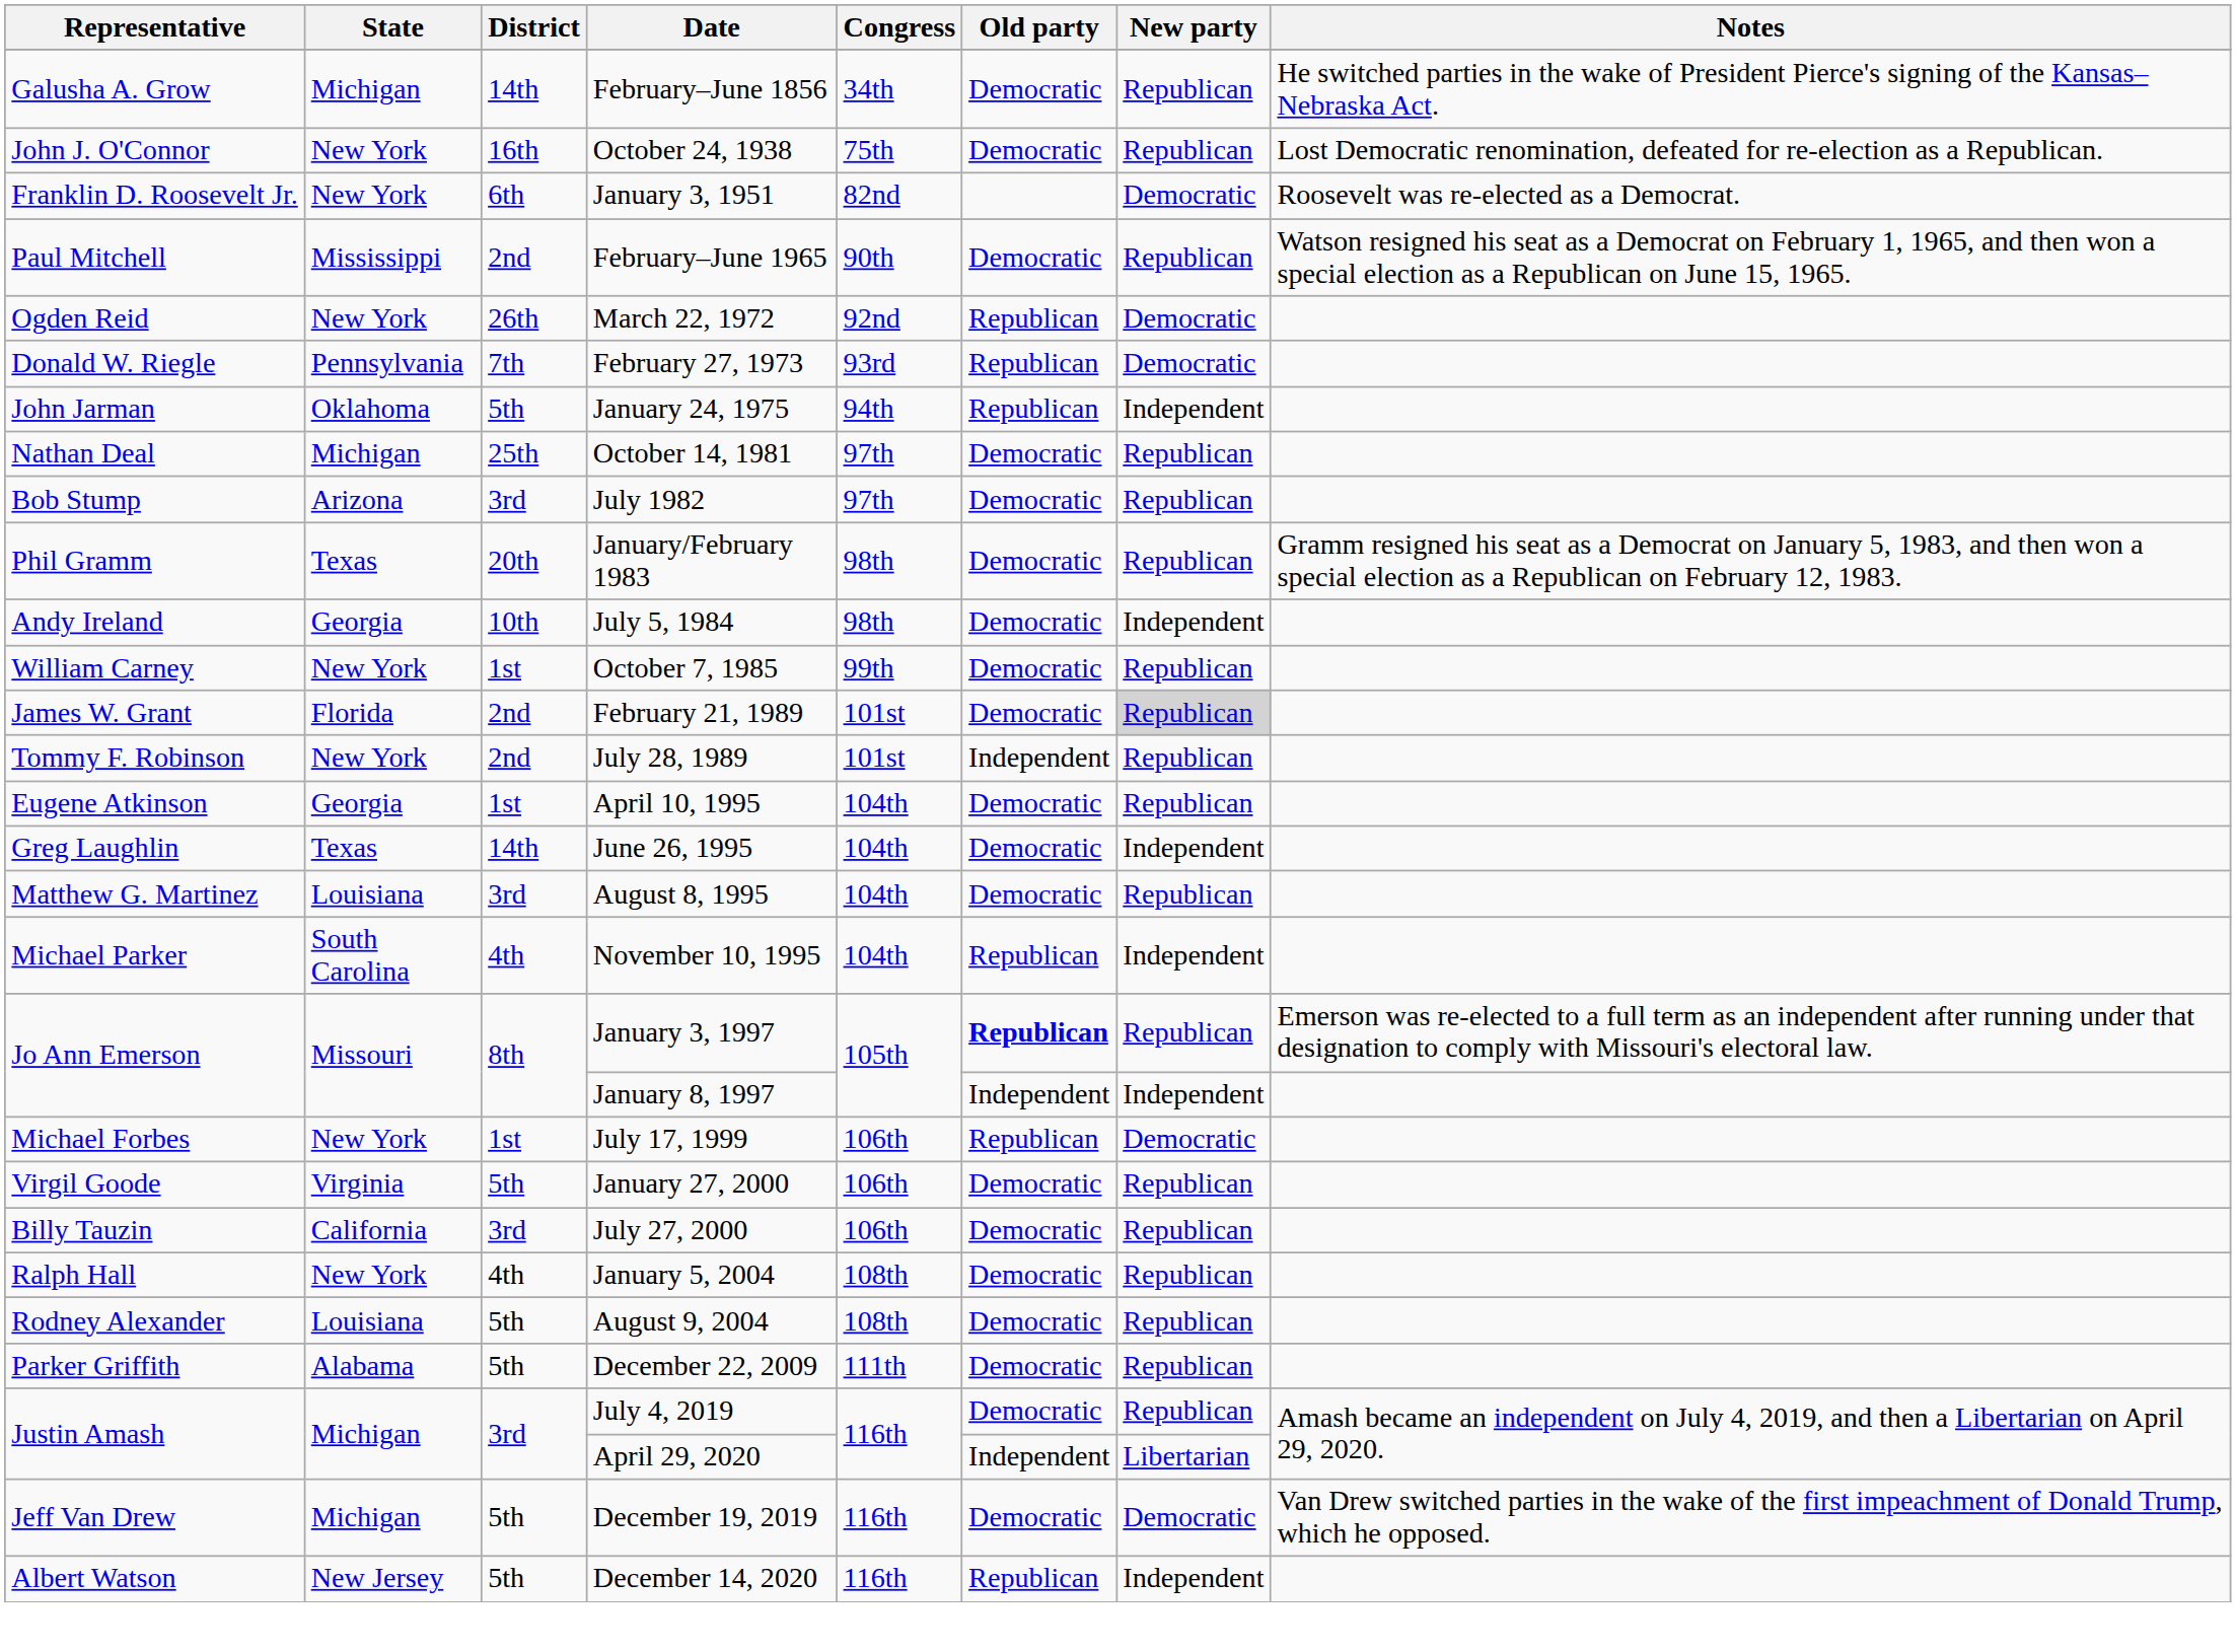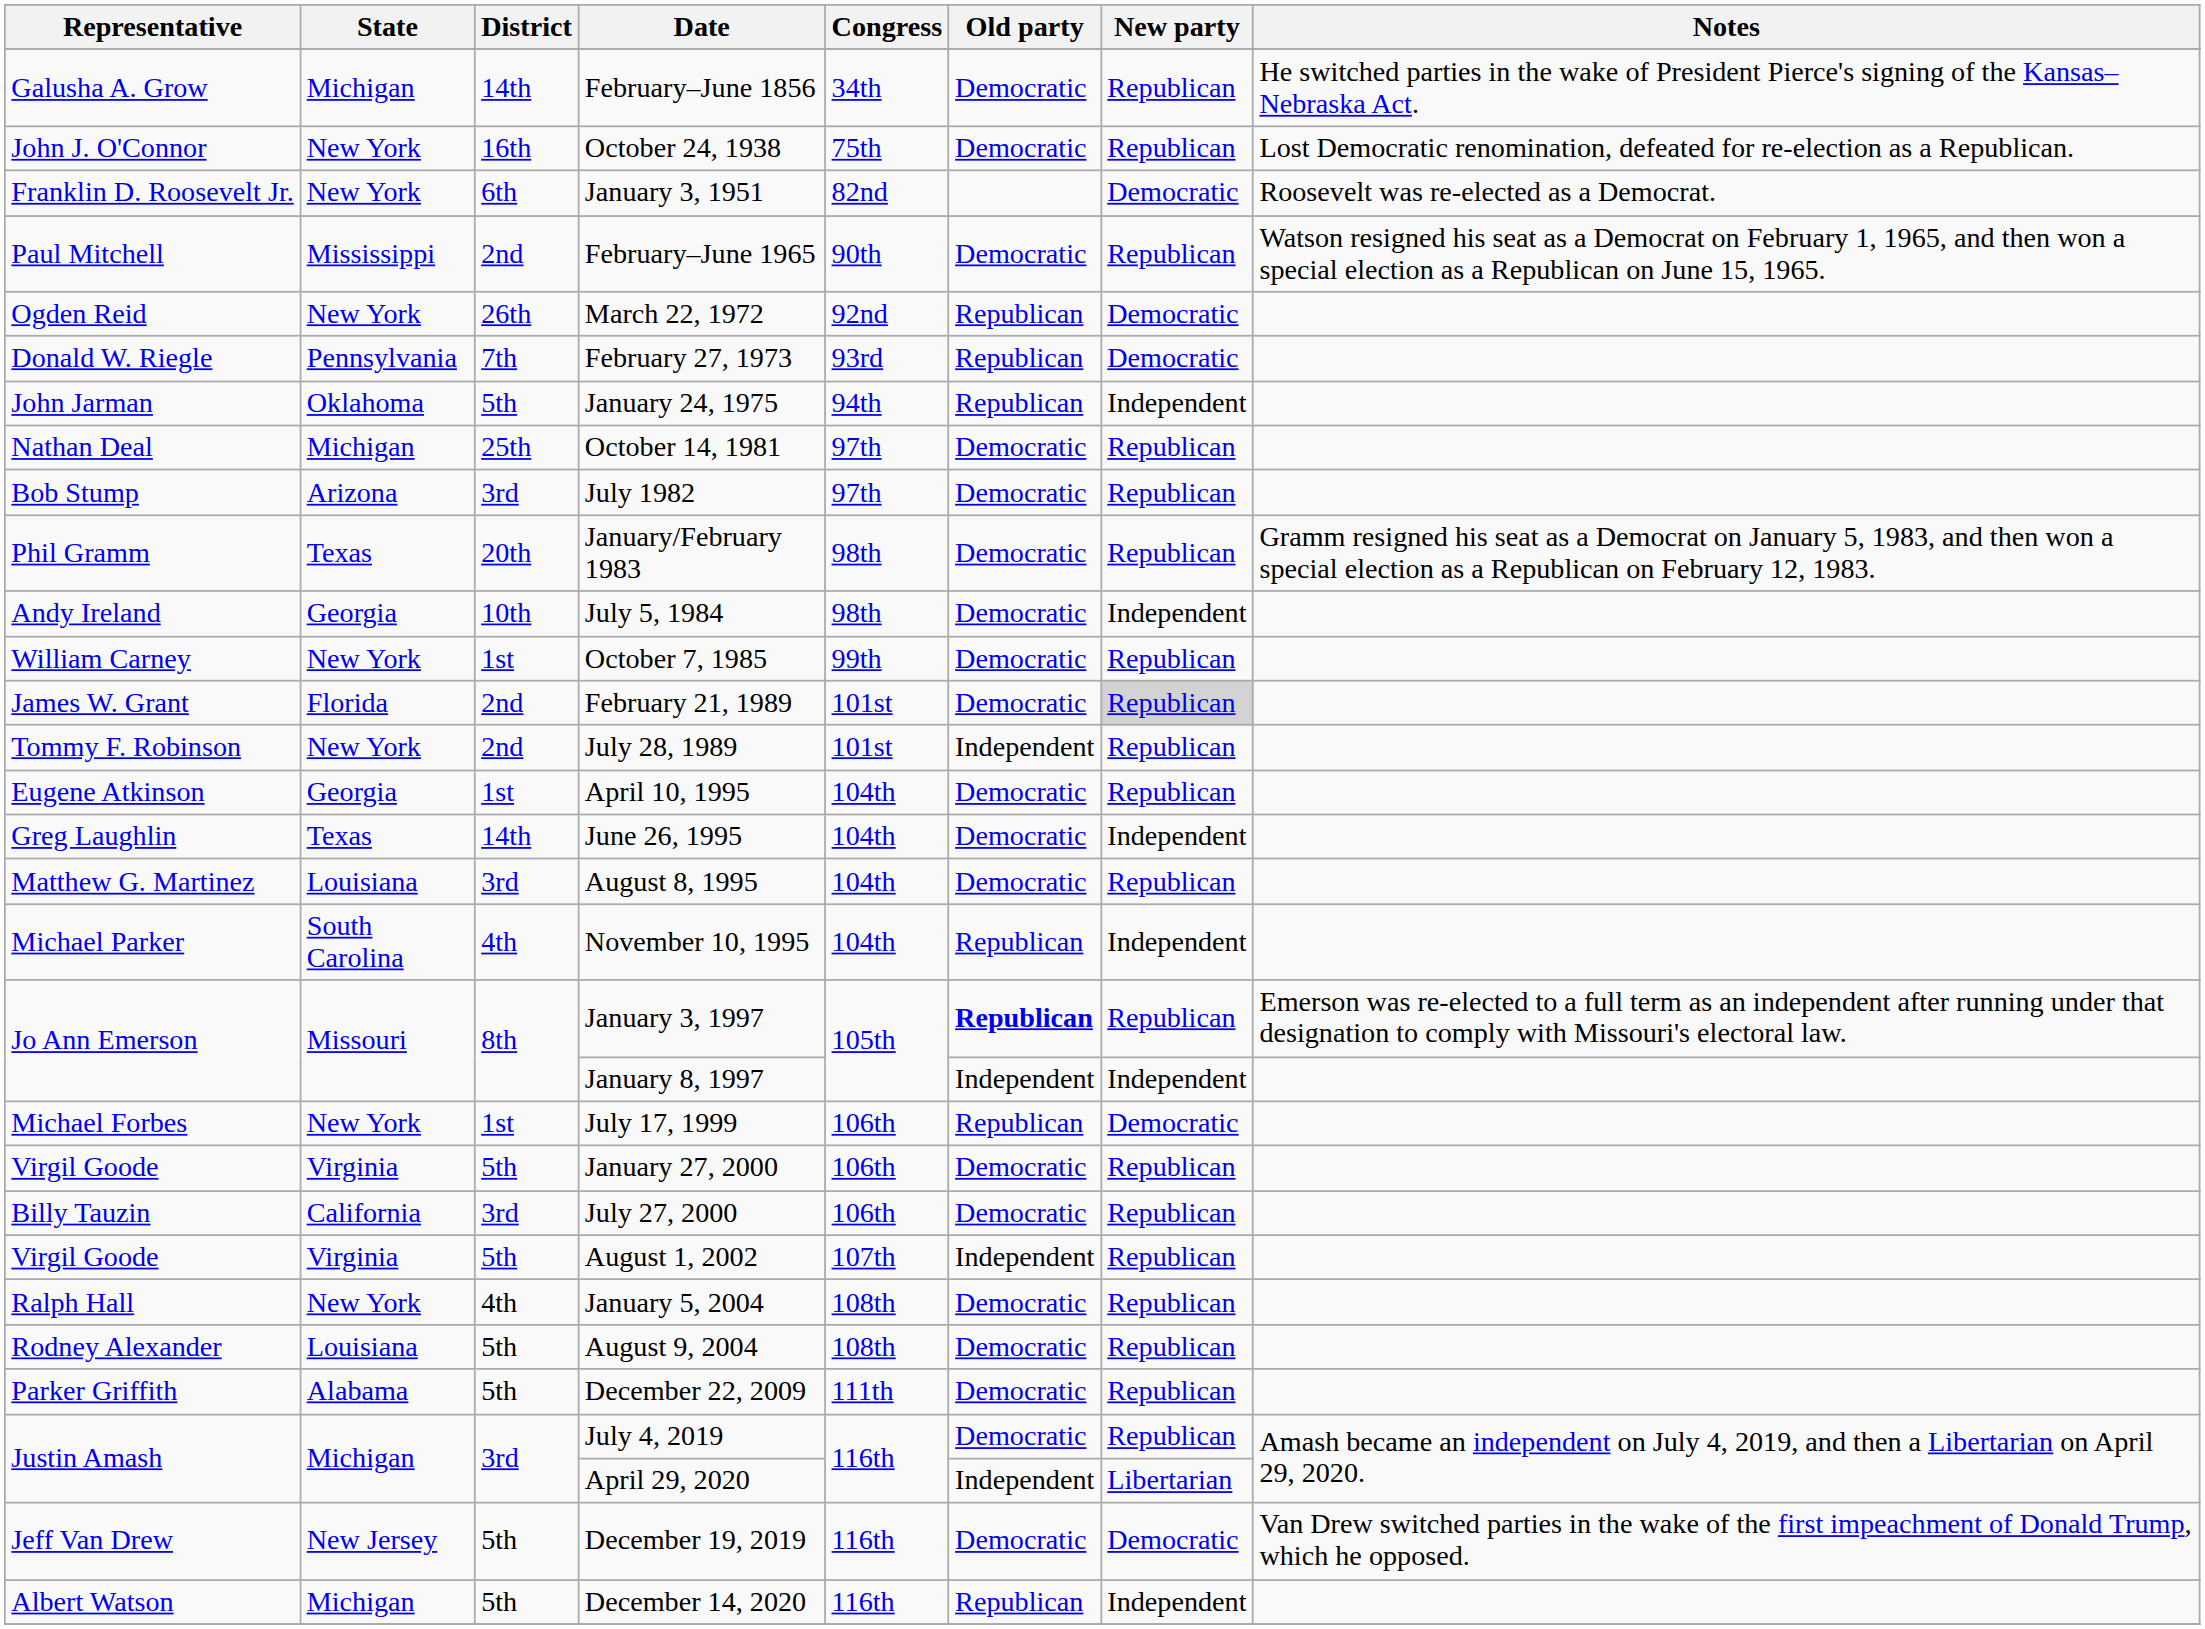 <table class="wikitable sortable">
 <tr>
 <th>Representative</th>
 <th>State</th>
 <th>District</th>
 <th data-sort-type="usLongDate">Date</th>
 <th>Congress</th>
 <th>Old party</th>
 <th>New party</th>
 <th>Notes</th>
 </tr>
 <tr align=center>
 </tr>
 <tr>
 <td nowrap><a href='#'>Galusha A. Grow</a></td>
 <td><a href='#'>Michigan</a></td>
 <td><a href='#'>14th</a></td>
 <td>February–June 1856</td>
 <td><a href='#'>34th</a></td>
 <td><a href='#'>Democratic</a></td>
 <td><a href='#'>Republican</a></td>
 <td>He switched parties in the wake of President Pierce's signing of the <a href='#'>Kansas–Nebraska Act</a>.</td>
 </tr>
 <tr>
 <td nowrap><a href='#'>John J. O'Connor</a></td>
 <td><a href='#'>New York</a></td>
 <td><a href='#'>16th</a></td>
 <td>October 24, 1938</td>
 <td><a href='#'>75th</a></td>
 <td><a href='#'>Democratic</a></td>
 <td><a href='#'>Republican</a></td>
 <td>Lost Democratic renomination, defeated for re-election as a Republican.</td>
 </tr>
 <tr>
 <td nowrap><a href='#'>Franklin D. Roosevelt Jr.</a></td>
 <td><a href='#'>New York</a></td>
 <td><a href='#'>6th</a></td>
 <td>January 3, 1951</td>
 <td><a href='#'>82nd</a></td>
 <td></td>
 <td><a href='#'>Democratic</a></td>
 <td>Roosevelt was re-elected as a Democrat.</td>
 </tr>
 <tr>
 <td nowrap><a href='#'>Paul Mitchell</a></td>
 <td><a href='#'>Mississippi</a></td>
 <td><a href='#'>2nd</a></td>
 <td>February–June 1965</td>
 <td><a href='#'>90th</a></td>
 <td><a href='#'>Democratic</a></td>
 <td><a href='#'>Republican</a></td>
 <td>Watson resigned his seat as a Democrat on February 1, 1965, and then won a special election as a Republican on June 15, 1965.</td>
 </tr>
 <tr>
 <td nowrap><a href='#'>Ogden Reid</a></td>
 <td><a href='#'>New York</a></td>
 <td><a href='#'>26th</a></td>
 <td>March 22, 1972</td>
 <td><a href='#'>92nd</a></td>
 <td><a href='#'>Republican</a></td>
 <td><a href='#'>Democratic</a></td>
 <td></td>
 </tr>
 <tr>
 <td nowrap><a href='#'>Donald W. Riegle</a></td>
 <td><a href='#'>Pennsylvania</a></td>
 <td><a href='#'>7th</a></td>
 <td>February 27, 1973</td>
 <td><a href='#'>93rd</a></td>
 <td><a href='#'>Republican</a></td>
 <td><a href='#'>Democratic</a></td>
 <td></td>
 </tr>
 <tr>
 <td nowrap><a href='#'>John Jarman</a></td>
 <td><a href='#'>Oklahoma</a></td>
 <td><a href='#'>5th</a></td>
 <td>January 24, 1975</td>
 <td><a href='#'>94th</a></td>
 <td><a href='#'>Republican</a></td>
 <td>Independent</td>
 <td></td>
 </tr>
 <tr>
 <td nowrap><a href='#'>Nathan Deal</a></td>
 <td><a href='#'>Michigan</a></td>
 <td><a href='#'>25th</a></td>
 <td>October 14, 1981</td>
 <td><a href='#'>97th</a></td>
 <td><a href='#'>Democratic</a></td>
 <td><a href='#'>Republican</a></td>
 <td></td>
 </tr>
 <tr>
 <td nowrap><a href='#'>Bob Stump</a></td>
 <td><a href='#'>Arizona</a></td>
 <td><a href='#'>3rd</a></td>
 <td>July 1982</td>
 <td><a href='#'>97th</a></td>
 <td><a href='#'>Democratic</a></td>
 <td><a href='#'>Republican</a></td>
 <td></td>
 </tr>
 <tr>
 <td nowrap><a href='#'>Phil Gramm</a></td>
 <td><a href='#'>Texas</a></td>
 <td><a href='#'>20th</a></td>
 <td>January/February 1983</td>
 <td><a href='#'>98th</a></td>
 <td><a href='#'>Democratic</a></td>
 <td><a href='#'>Republican</a></td>
 <td>Gramm resigned his seat as a Democrat on January 5, 1983, and then won a special election as a Republican on February 12, 1983.</td>
 </tr>
 <tr>
 <td nowrap><a href='#'>Andy Ireland</a></td>
 <td><a href='#'>Georgia</a></td>
 <td><a href='#'>10th</a></td>
 <td>July 5, 1984</td>
 <td><a href='#'>98th</a></td>
 <td><a href='#'>Democratic</a></td>
 <td>Independent</td>
 <td></td>
 </tr>
 <tr>
 <td nowrap><a href='#'>William Carney</a></td>
 <td><a href='#'>New York</a></td>
 <td><a href='#'>1st</a></td>
 <td>October 7, 1985</td>
 <td><a href='#'>99th</a></td>
 <td><a href='#'>Democratic</a></td>
 <td><a href='#'>Republican</a></td>
 <td></td>
 </tr>
 <tr>
 <td nowrap><a href='#'>James W. Grant</a></td>
 <td><a href='#'>Florida</a></td>
 <td><a href='#'>2nd</a></td>
 <td>February 21, 1989</td>
 <td><a href='#'>101st</a></td>
 <td><a href='#'>Democratic</a></td>
 <td style="background: lightgrey;"><a href='#'>Republican</a></td>
 <td></td>
 </tr>
 <tr>
 <td nowrap><a href='#'>Tommy F. Robinson</a></td>
 <td><a href='#'>New York</a></td>
 <td><a href='#'>2nd</a></td>
 <td>July 28, 1989</td>
 <td><a href='#'>101st</a></td>
 <td>Independent</td>
 <td><a href='#'>Republican</a></td>
 <td></td>
 </tr>
 <tr>
 <td nowrap><a href='#'>Eugene Atkinson</a></td>
 <td><a href='#'>Georgia</a></td>
 <td><a href='#'>1st</a></td>
 <td>April 10, 1995</td>
 <td><a href='#'>104th</a></td>
 <td><a href='#'>Democratic</a></td>
 <td><a href='#'>Republican</a></td>
 <td></td>
 </tr>
 <tr>
 <td nowrap><a href='#'>Greg Laughlin</a></td>
 <td><a href='#'>Texas</a></td>
 <td><a href='#'>14th</a></td>
 <td>June 26, 1995</td>
 <td><a href='#'>104th</a></td>
 <td><a href='#'>Democratic</a></td>
 <td>Independent</td>
 <td></td>
 </tr>
 <tr>
 <td nowrap><a href='#'>Matthew G. Martinez</a></td>
 <td><a href='#'>Louisiana</a></td>
 <td><a href='#'>3rd</a></td>
 <td>August 8, 1995</td>
 <td><a href='#'>104th</a></td>
 <td><a href='#'>Democratic</a></td>
 <td><a href='#'>Republican</a></td>
 <td></td>
 </tr>
 <tr>
 <td nowrap><a href='#'>Michael Parker</a></td>
 <td><a href='#'>South Carolina</a></td>
 <td><a href='#'>4th</a></td>
 <td>November 10, 1995</td>
 <td><a href='#'>104th</a></td>
 <td><a href='#'>Republican</a></td>
 <td>Independent</td>
 <td></td>
 </tr>
 <tr>
 <td nowrap rowspan=2><a href='#'>Jo Ann Emerson</a></td>
 <td rowspan=2><a href='#'>Missouri</a></td>
 <td rowspan=2><a href='#'>8th</a></td>
 <td>January 3, 1997</td>
 <td rowspan=2><a href='#'>105th</a></td>
 <td><strong><a href='#'>Republican</a></strong></td>
 <td><a href='#'>Republican</a></td>
 <td>Emerson was re-elected to a full term as an independent after running under that designation to comply with Missouri's electoral law.</td>
 </tr>
 <tr>
 <td>January 8, 1997</td>
 <td>Independent</td>
 <td>Independent</td>
 <td></td>
 </tr>
 <tr>
 <td nowrap><a href='#'>Michael Forbes</a></td>
 <td><a href='#'>New York</a></td>
 <td><a href='#'>1st</a></td>
 <td>July 17, 1999</td>
 <td><a href='#'>106th</a></td>
 <td><a href='#'>Republican</a></td>
 <td><a href='#'>Democratic</a></td>
 <td></td>
 </tr>
 <tr>
 <td nowrap><a href='#'>Virgil Goode</a></td>
 <td><a href='#'>Virginia</a></td>
 <td><a href='#'>5th</a></td>
 <td>January 27, 2000</td>
 <td><a href='#'>106th</a></td>
 <td><a href='#'>Democratic</a></td>
 <td><a href='#'>Republican</a></td>
 <td></td>
 </tr>
 <tr>
 <td nowrap><a href='#'>Billy Tauzin</a></td>
 <td><a href='#'>California</a></td>
 <td><a href='#'>3rd</a></td>
 <td>July 27, 2000</td>
 <td><a href='#'>106th</a></td>
 <td><a href='#'>Democratic</a></td>
 <td><a href='#'>Republican</a></td>
 <td></td>
 </tr>
 <tr>
+<td nowrap><a href='#'>Virgil Goode</a></td>
+<td><a href='#'>Virginia</a></td>
+<td><a href='#'>5th</a></td>
+<td>August 1, 2002</td>
+<td><a href='#'>107th</a></td>
+<td>Independent</td>
+<td><a href='#'>Republican</a></td>
+<td></td>
+</tr>
+<tr>
 <td nowrap><a href='#'>Ralph Hall</a></td>
 <td><a href='#'>New York</a></td>
 <td>4th</td>
 <td>January 5, 2004</td>
 <td><a href='#'>108th</a></td>
 <td><a href='#'>Democratic</a></td>
 <td><a href='#'>Republican</a></td>
 <td></td>
 </tr>
 <tr>
 <td nowrap><a href='#'>Rodney Alexander</a></td>
 <td><a href='#'>Louisiana</a></td>
 <td>5th</td>
 <td>August 9, 2004</td>
 <td><a href='#'>108th</a></td>
 <td><a href='#'>Democratic</a></td>
 <td><a href='#'>Republican</a></td>
 <td></td>
 </tr>
 <tr>
 <td nowrap><a href='#'>Parker Griffith</a></td>
 <td><a href='#'>Alabama</a></td>
 <td>5th</td>
 <td>December 22, 2009</td>
 <td><a href='#'>111th</a></td>
 <td><a href='#'>Democratic</a></td>
 <td><a href='#'>Republican</a></td>
 <td></td>
 </tr>
 <tr>
 <td rowspan="2" nowrap><a href='#'>Justin Amash</a></td>
 <td rowspan="2"><a href='#'>Michigan</a></td>
 <td rowspan="2"><a href='#'>3rd</a></td>
 <td>July 4, 2019</td>
 <td rowspan="2"><a href='#'>116th</a></td>
 <td><a href='#'>Democratic</a></td>
 <td><a href='#'>Republican</a></td>
 <td rowspan="2">Amash became an <a href='#'>independent</a> on July 4, 2019, and then a <a href='#'>Libertarian</a> on April 29, 2020.</td>
 </tr>
 <tr>
 <td>April 29, 2020</td>
 <td>Independent</td>
 <td><a href='#'>Libertarian</a></td>
 </tr>
 <tr>
 <td nowrap><a href='#'>Jeff Van Drew</a></td>
-<td><a href='#'>Michigan</a></td>
+<td><a href='#'>New Jersey</a></td>
 <td>5th</td>
 <td>December 19, 2019</td>
 <td><a href='#'>116th</a></td>
 <td><a href='#'>Democratic</a></td>
 <td><a href='#'>Democratic</a></td>
 <td>Van Drew switched parties in the wake of the <a href='#'>first impeachment of Donald Trump</a>, which he opposed.</td>
 </tr>
 <tr>
 <td nowrap><a href='#'>Albert Watson</a></td>
-<td><a href='#'>New Jersey</a></td>
+<td><a href='#'>Michigan</a></td>
 <td>5th</td>
 <td>December 14, 2020</td>
 <td><a href='#'>116th</a></td>
 <td><a href='#'>Republican</a></td>
 <td>Independent</td>
 <td></td>
 </tr>
 <tr>
 </tr>
 </table>
